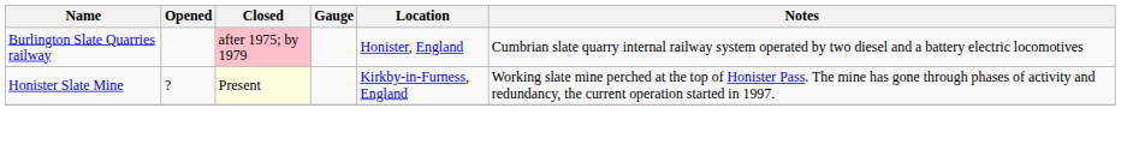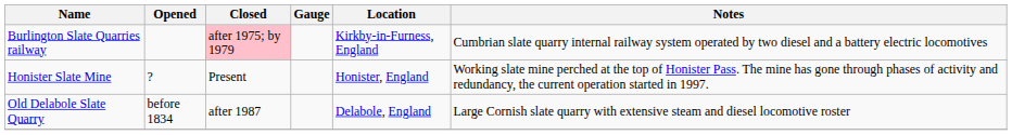 <table class="wikitable">
 <tr>
 <th>Name</th>
 <th>Opened</th>
 <th>Closed</th>
 <th>Gauge</th>
 <th>Location</th>
 <th>Notes</th>
 </tr>
 <tr>
 <td><a href='#'>Burlington Slate Quarries railway</a></td>
 <td></td>
 <td style="background: pink;">after 1975; by 1979</td>
 <td></td>
-<td><a href='#'>Honister</a>, <a href='#'>England</a></td>
+<td><a href='#'>Kirkby-in-Furness</a>, <a href='#'>England</a></td>
 <td>Cumbrian slate quarry internal railway system operated by two diesel and a battery electric locomotives</td>
 </tr>
 <tr>
 <td><a href='#'>Honister Slate Mine</a></td>
 <td>?</td>
-<td style="background: lightyellow;">Present</td>
+<td>Present</td>
 <td></td>
-<td><a href='#'>Kirkby-in-Furness</a>, <a href='#'>England</a></td>
+<td><a href='#'>Honister</a>, <a href='#'>England</a></td>
 <td>Working slate mine perched at the top of <a href='#'>Honister Pass</a>. The mine has gone through phases of activity and redundancy, the current operation started in 1997.</td>
+</tr>
+<tr>
+<td><a href='#'>Old Delabole Slate Quarry</a></td>
+<td>before 1834</td>
+<td>after 1987 </td>
+<td></td>
+<td><a href='#'>Delabole</a>, <a href='#'>England</a></td>
+<td>Large Cornish slate quarry with extensive steam and diesel locomotive roster</td>
 </tr>
 <tr>
 </tr>
 </table>
